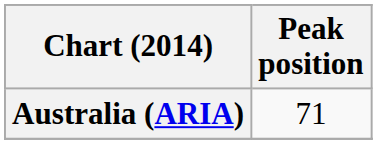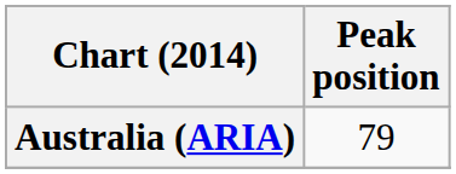 <table class="wikitable sortable plainrowheaders" style="text-align:center">
 <tr>
 <th>Chart (2014)</th>
 <th>Peak<br>position</th>
 </tr>
 <tr>
 <th scope="row">Australia (<a href='#'>ARIA</a>)</th>
-<td>71</td>
+<td>79</td>
 </tr>
 <tr>
 </tr>
 <tr>
 </tr>
 <tr>
 </tr>
 <tr>
 </tr>
 <tr>
 </tr>
 <tr>
 </tr>
 </table>
